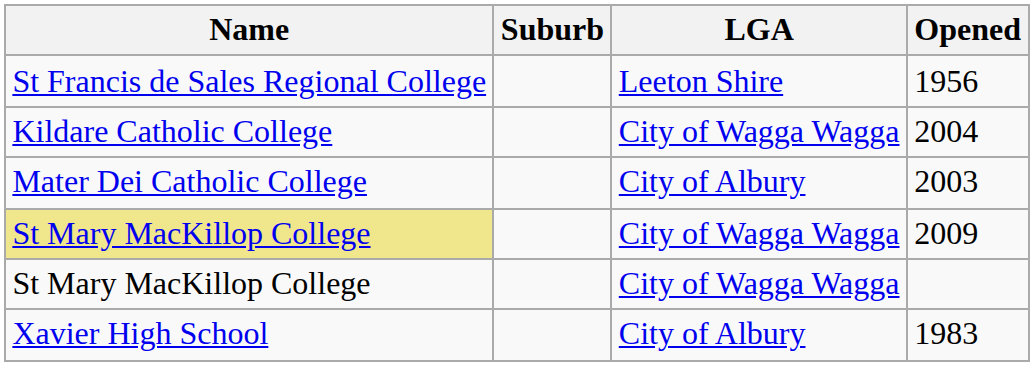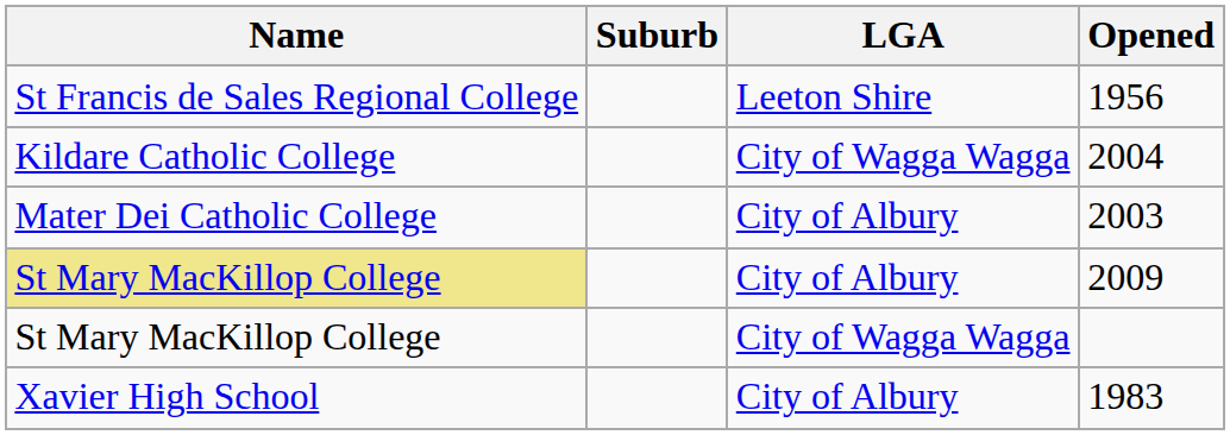 <table class="wikitable sortable">
 <tr>
 <th>Name</th>
 <th>Suburb</th>
 <th>LGA</th>
 <th>Opened</th>
 </tr>
 <tr>
 <td><a href='#'>St Francis de Sales Regional College</a></td>
 <td></td>
 <td><a href='#'>Leeton Shire</a></td>
 <td>1956</td>
 </tr>
 <tr>
 <td><a href='#'>Kildare Catholic College</a></td>
 <td></td>
 <td><a href='#'>City of Wagga Wagga</a></td>
 <td>2004</td>
 </tr>
 <tr>
 <td><a href='#'>Mater Dei Catholic College</a></td>
 <td></td>
 <td><a href='#'>City of Albury</a></td>
 <td>2003</td>
 </tr>
 <tr>
 <td style="background: khaki;"><a href='#'>St Mary MacKillop College</a></td>
 <td></td>
-<td><a href='#'>City of Wagga Wagga</a></td>
+<td><a href='#'>City of Albury</a></td>
 <td>2009</td>
 </tr>
 <tr>
 <td>St Mary MacKillop College</td>
 <td></td>
 <td><a href='#'>City of Wagga Wagga</a></td>
 </tr>
 <tr>
 <td><a href='#'>Xavier High School</a></td>
 <td></td>
 <td><a href='#'>City of Albury</a></td>
 <td>1983</td>
 </tr>
 </table>
